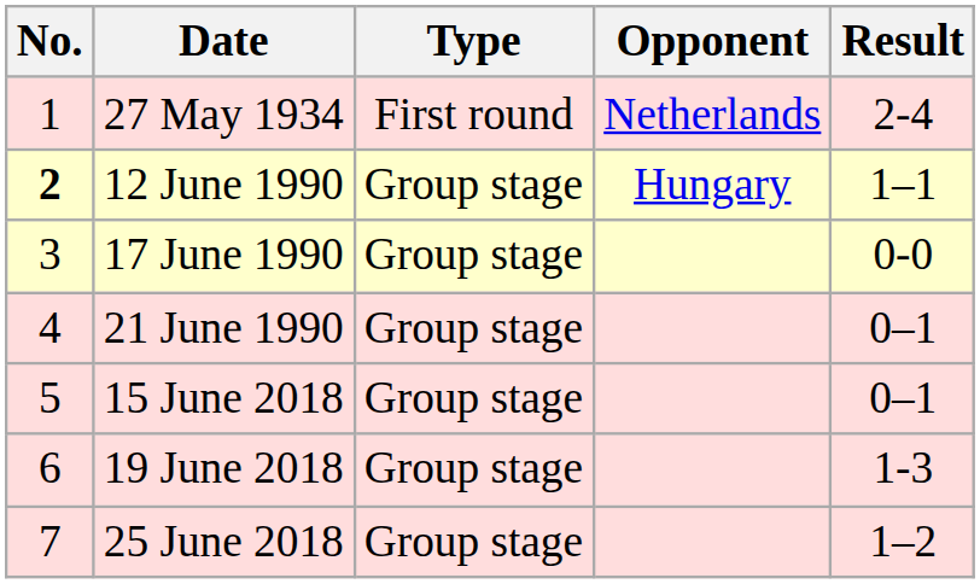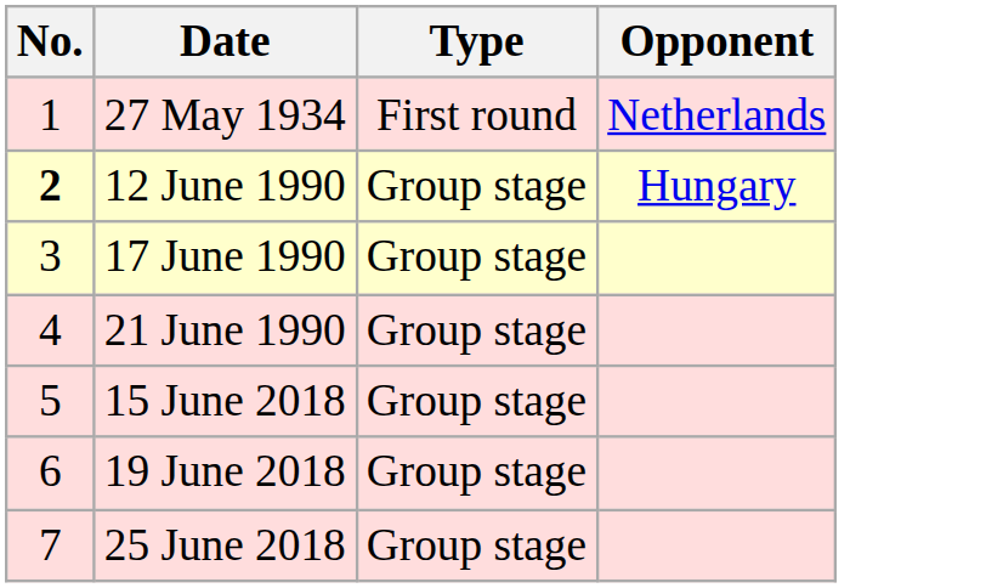 <table class="wikitable" style="text-align:center">
 <tr>
 <th>No.</th>
 <th>Date</th>
 <th>Type</th>
 <th>Opponent</th>
-<th>Result</th>
 </tr>
 <tr bgcolor=#ffdddd>
 <td>1</td>
 <td>27 May 1934</td>
 <td>First round</td>
 <td> <a href='#'>Netherlands</a></td>
-<td>2-4</td>
 </tr>
 <tr bgcolor=#ffffcc>
 <td><strong>2</strong></td>
 <td>12 June 1990</td>
 <td>Group stage</td>
 <td> <a href='#'>Hungary</a></td>
-<td>1–1</td>
 </tr>
 <tr bgcolor=#ffffcc>
 <td>3</td>
 <td>17 June 1990</td>
 <td>Group stage</td>
 <td></td>
-<td>0-0</td>
 </tr>
 <tr bgcolor=#ffdddd>
 <td>4</td>
 <td>21 June 1990</td>
 <td>Group stage</td>
 <td></td>
-<td>0–1</td>
 </tr>
 <tr bgcolor=#ffdddd>
 <td>5</td>
 <td>15 June 2018</td>
 <td>Group stage</td>
 <td></td>
-<td>0–1</td>
 </tr>
 <tr bgcolor=#ffdddd>
 <td>6</td>
 <td>19 June 2018</td>
 <td>Group stage</td>
 <td></td>
-<td>1-3</td>
 </tr>
 <tr bgcolor=#ffdddd>
 <td>7</td>
 <td>25 June 2018</td>
 <td>Group stage</td>
 <td></td>
-<td>1–2</td>
 </tr>
 </table>
